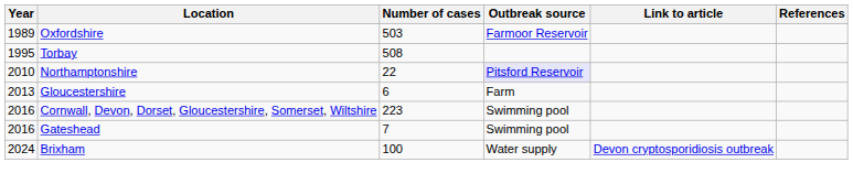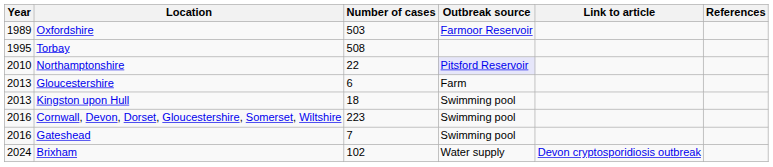 <table class="wikitable sortable">
 <tr>
 <th>Year</th>
 <th>Location</th>
 <th>Number of cases</th>
 <th>Outbreak source</th>
 <th>Link to article</th>
 <th>References</th>
 </tr>
 <tr>
 <td>1989</td>
 <td><a href='#'>Oxfordshire</a></td>
 <td>503</td>
 <td><a href='#'>Farmoor Reservoir</a></td>
 <td></td>
 <td></td>
 </tr>
 <tr>
 <td>1995</td>
 <td><a href='#'>Torbay</a></td>
 <td>508</td>
 <td></td>
 <td></td>
 <td></td>
 </tr>
 <tr>
 <td>2010</td>
 <td><a href='#'>Northamptonshire</a></td>
 <td>22</td>
 <td style="background: lavender;"><a href='#'>Pitsford Reservoir</a></td>
 <td></td>
 <td></td>
 </tr>
 <tr>
 <td>2013</td>
 <td><a href='#'>Gloucestershire</a></td>
 <td>6</td>
 <td>Farm</td>
 <td></td>
 <td></td>
 </tr>
 <tr>
+<td>2013</td>
+<td><a href='#'>Kingston upon Hull</a></td>
+<td>18</td>
+<td>Swimming pool</td>
+<td></td>
+<td></td>
+</tr>
+<tr>
 <td>2016</td>
 <td><a href='#'>Cornwall</a>, <a href='#'>Devon</a>, <a href='#'>Dorset</a>, <a href='#'>Gloucestershire</a>, <a href='#'>Somerset</a>, <a href='#'>Wiltshire</a></td>
 <td>223</td>
 <td>Swimming pool</td>
 <td></td>
 <td></td>
 </tr>
 <tr>
 <td>2016</td>
 <td><a href='#'>Gateshead</a></td>
 <td>7</td>
 <td>Swimming pool</td>
 <td></td>
 <td></td>
 </tr>
 <tr>
 <td>2024</td>
 <td><a href='#'>Brixham</a></td>
-<td>100</td>
+<td>102</td>
 <td>Water supply</td>
 <td><a href='#'>Devon cryptosporidiosis outbreak</a></td>
 <td></td>
 </tr>
 </table>
